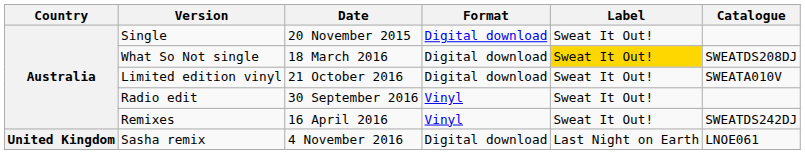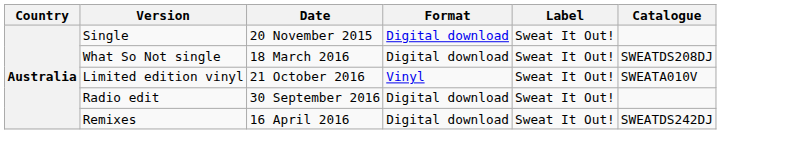 <table class="wikitable plainrowheaders">
 <tr>
 <th scope="col">Country</th>
 <th scope="col">Version</th>
 <th scope="col">Date</th>
 <th scope="col">Format</th>
 <th scope="col">Label</th>
 <th scope="col">Catalogue</th>
 </tr>
 <tr>
 <th scope="row" rowspan="5">Australia</th>
 <td>Single</td>
 <td>20 November 2015</td>
 <td><a href='#'>Digital download</a></td>
 <td>Sweat It Out!</td>
 <td></td>
 </tr>
 <tr>
 <td>What So Not single</td>
 <td>18 March 2016</td>
 <td>Digital download</td>
-<td style="background: gold;">Sweat It Out!</td>
+<td>Sweat It Out!</td>
 <td>SWEATDS208DJ</td>
 </tr>
 <tr>
 <td>Limited edition vinyl</td>
 <td>21 October 2016</td>
-<td>Digital download</td>
+<td><a href='#'>Vinyl</a></td>
 <td>Sweat It Out!</td>
 <td>SWEATA010V</td>
 </tr>
 <tr>
 <td>Radio edit</td>
 <td>30 September 2016</td>
-<td><a href='#'>Vinyl</a></td>
+<td>Digital download</td>
 <td>Sweat It Out!</td>
 <td></td>
 </tr>
 <tr>
 <td>Remixes</td>
 <td>16 April 2016</td>
-<td><a href='#'>Vinyl</a></td>
+<td>Digital download</td>
 <td>Sweat It Out!</td>
 <td>SWEATDS242DJ</td>
 </tr>
-<tr>
-<th scope="row">United Kingdom</th>
-<td>Sasha remix</td>
-<td>4 November 2016</td>
-<td>Digital download</td>
-<td>Last Night on Earth</td>
-<td>LNOE061</td>
-</tr>
 </table>
